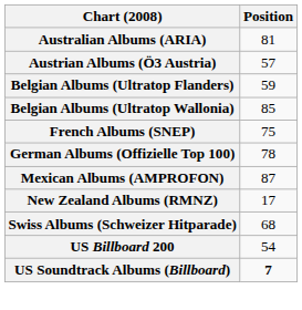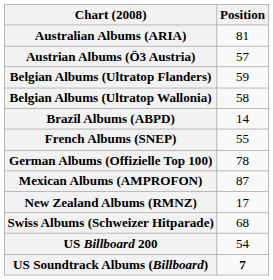 <table class="wikitable sortable plainrowheaders" style="text-align:center">
 <tr>
 <th scope="col">Chart (2008)</th>
 <th scope="col">Position</th>
 </tr>
 <tr>
 <th scope="row">Australian Albums (ARIA)</th>
 <td>81</td>
 </tr>
 <tr>
 <th scope="row">Austrian Albums (Ö3 Austria)</th>
 <td>57</td>
 </tr>
 <tr>
 <th scope="row">Belgian Albums (Ultratop Flanders)</th>
 <td>59</td>
 </tr>
 <tr>
 <th scope="row">Belgian Albums (Ultratop Wallonia)</th>
-<td>85</td>
+<td>58</td>
+</tr>
+<tr>
+<th scope="row">Brazil Albums (ABPD)</th>
+<td>14</td>
 </tr>
 <tr>
 <th scope="row">French Albums (SNEP)</th>
-<td>75</td>
+<td>55</td>
 </tr>
 <tr>
 <th scope="row">German Albums (Offizielle Top 100)</th>
 <td>78</td>
 </tr>
 <tr>
 <th scope="row">Mexican Albums (AMPROFON)</th>
 <td>87</td>
 </tr>
 <tr>
 <th scope="row">New Zealand Albums (RMNZ)</th>
 <td>17</td>
 </tr>
 <tr>
 <th scope="row">Swiss Albums (Schweizer Hitparade)</th>
 <td>68</td>
 </tr>
 <tr>
 <th scope="row">US <em>Billboard</em> 200</th>
 <td>54</td>
 </tr>
 <tr>
 <th scope="row">US Soundtrack Albums (<em>Billboard</em>)</th>
 <td><strong>7</strong></td>
 </tr>
 </table>
